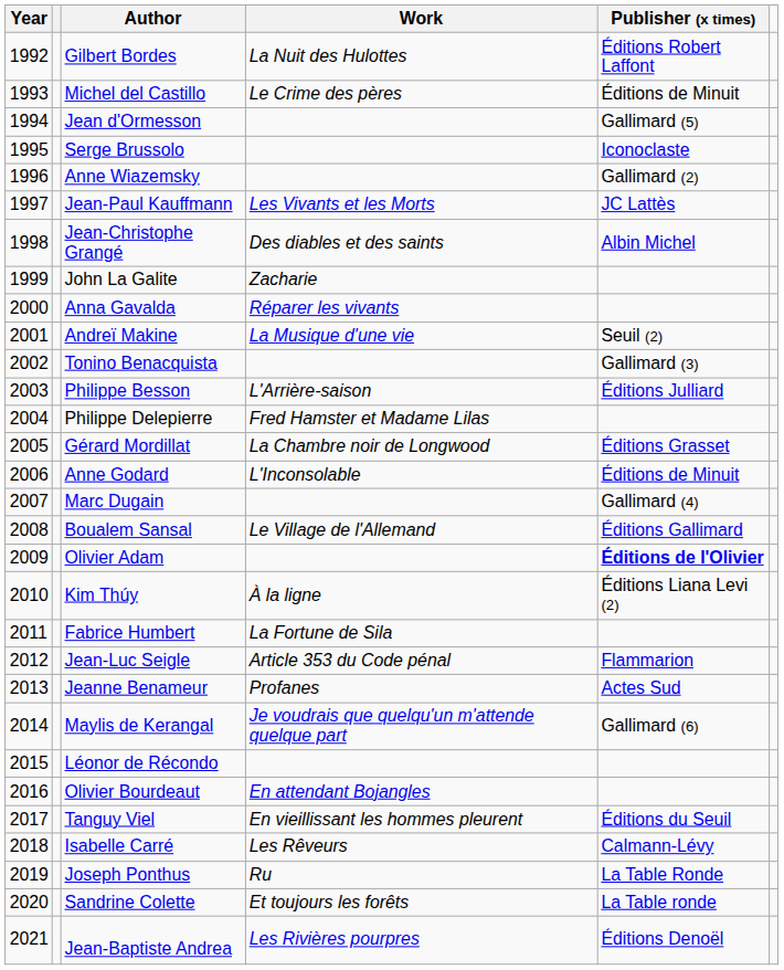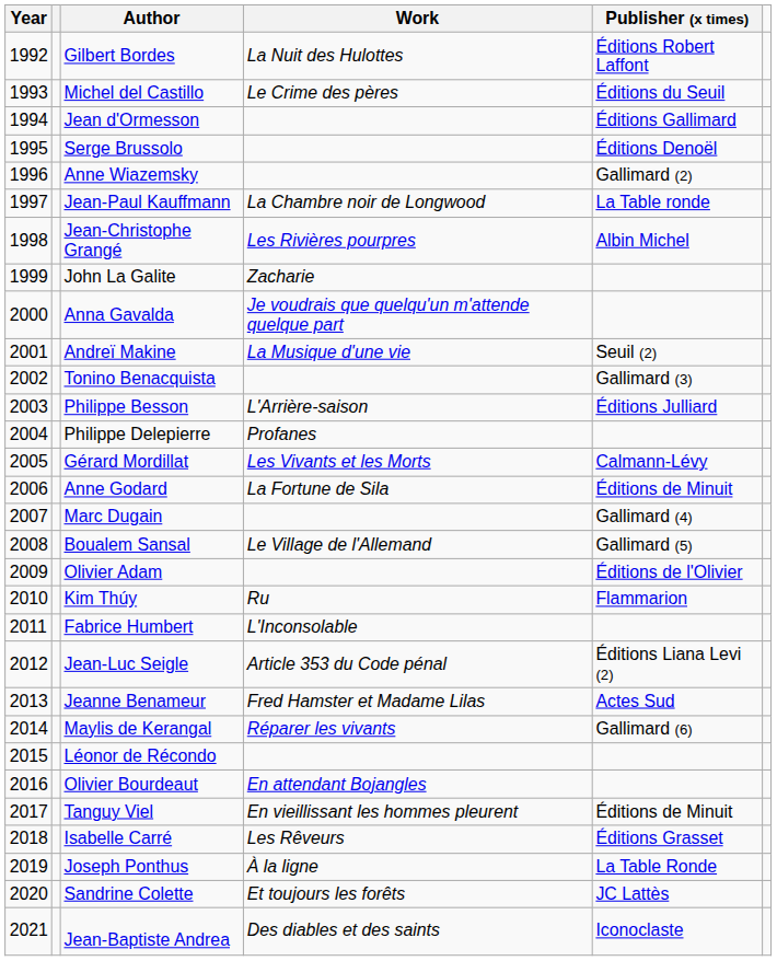 <table class="wikitable sortable" style="margin:1em auto; width:80%;">
 <tr>
 <th>Year</th>
 <th></th>
 <th>Author</th>
 <th>Work</th>
 <th>Publisher <small>(x times)</small></th>
 </tr>
 <tr>
 <td>1992</td>
 <td></td>
 <td><a href='#'>Gilbert Bordes</a></td>
 <td><em>La Nuit des Hulottes</em></td>
 <td><a href='#'>Éditions Robert Laffont</a></td>
 <td></td>
 </tr>
 <tr>
 <td>1993</td>
 <td></td>
 <td><a href='#'>Michel del Castillo</a></td>
 <td><em>Le Crime des pères</em></td>
-<td>Éditions de Minuit</td>
+<td><a href='#'>Éditions du Seuil</a></td>
 <td></td>
 </tr>
 <tr>
 <td>1994</td>
 <td></td>
 <td><a href='#'>Jean d'Ormesson</a></td>
 <td><em></em></td>
-<td>Gallimard <small>(5)</small></td>
+<td><a href='#'>Éditions Gallimard</a></td>
 <td></td>
 </tr>
 <tr>
 <td>1995</td>
 <td></td>
 <td><a href='#'>Serge Brussolo</a></td>
 <td><em></em></td>
-<td><a href='#'>Iconoclaste</a></td>
+<td><a href='#'>Éditions Denoël</a></td>
 <td></td>
 </tr>
 <tr>
 <td>1996</td>
 <td></td>
 <td><a href='#'>Anne Wiazemsky</a></td>
 <td><em></em></td>
 <td>Gallimard <small>(2)</small></td>
 <td></td>
 </tr>
 <tr>
 <td>1997</td>
 <td></td>
 <td><a href='#'>Jean-Paul Kauffmann</a></td>
-<td><em><a href='#'>Les Vivants et les Morts</a></em></td>
-<td><a href='#'>JC Lattès</a></td>
+<td><em>La Chambre noir de Longwood</em></td>
+<td><a href='#'>La Table ronde</a></td>
 <td></td>
 </tr>
 <tr>
 <td>1998</td>
 <td></td>
 <td><a href='#'>Jean-Christophe Grangé</a></td>
-<td><em>Des diables et des saints</em></td>
+<td><em><a href='#'>Les Rivières pourpres</a></em></td>
 <td><a href='#'>Albin Michel</a></td>
 <td></td>
 </tr>
 <tr>
 <td>1999</td>
 <td></td>
 <td>John La Galite</td>
 <td><em>Zacharie</em></td>
 <td></td>
 <td></td>
 </tr>
 <tr>
 <td>2000</td>
 <td></td>
 <td><a href='#'>Anna Gavalda</a></td>
-<td><em><a href='#'>Réparer les vivants</a></em></td>
+<td><em><a href='#'>Je voudrais que quelqu'un m'attende quelque part</a></em></td>
 <td></td>
 <td></td>
 </tr>
 <tr>
 <td>2001</td>
 <td></td>
 <td><a href='#'>Andreï Makine</a></td>
 <td><em><a href='#'>La Musique d'une vie</a></em></td>
 <td>Seuil <small>(2)</small></td>
 <td></td>
 </tr>
 <tr>
 <td>2002</td>
 <td></td>
 <td><a href='#'>Tonino Benacquista</a></td>
 <td><em></em></td>
 <td>Gallimard <small>(3)</small></td>
 <td></td>
 </tr>
 <tr>
 <td>2003</td>
 <td></td>
 <td><a href='#'>Philippe Besson</a></td>
 <td><em>L'Arrière-saison</em></td>
 <td><a href='#'>Éditions Julliard</a></td>
 <td></td>
 </tr>
 <tr>
 <td>2004</td>
 <td></td>
 <td>Philippe Delepierre</td>
-<td><em>Fred Hamster et Madame Lilas</em></td>
+<td><em>Profanes</em></td>
 <td></td>
 <td></td>
 </tr>
 <tr>
 <td>2005</td>
 <td></td>
 <td><a href='#'>Gérard Mordillat</a></td>
-<td><em>La Chambre noir de Longwood</em></td>
-<td><a href='#'>Éditions Grasset</a></td>
+<td><em><a href='#'>Les Vivants et les Morts</a></em></td>
+<td><a href='#'>Calmann-Lévy</a></td>
 <td></td>
 </tr>
 <tr>
 <td>2006</td>
 <td></td>
 <td><a href='#'>Anne Godard</a></td>
-<td><em>L'Inconsolable</em></td>
+<td><em>La Fortune de Sila</em></td>
 <td><a href='#'>Éditions de Minuit</a></td>
 <td></td>
 </tr>
 <tr>
 <td>2007</td>
 <td></td>
 <td><a href='#'>Marc Dugain</a></td>
 <td><em></em></td>
 <td>Gallimard <small>(4)</small></td>
 <td></td>
 </tr>
 <tr>
 <td>2008</td>
 <td></td>
 <td><a href='#'>Boualem Sansal</a></td>
 <td><em>Le Village de l'Allemand</em></td>
-<td><a href='#'>Éditions Gallimard</a></td>
+<td>Gallimard <small>(5)</small></td>
 <td></td>
 </tr>
 <tr>
 <td>2009</td>
 <td></td>
 <td><a href='#'>Olivier Adam</a></td>
 <td><em></em></td>
-<td><strong><a href='#'>Éditions de l'Olivier</a></strong></td>
+<td><a href='#'>Éditions de l'Olivier</a></td>
 <td></td>
 </tr>
 <tr>
 <td>2010</td>
 <td></td>
 <td><a href='#'>Kim Thúy</a></td>
-<td><em>À la ligne</em></td>
-<td>Éditions Liana Levi <small>(2)</small></td>
+<td><em>Ru</em></td>
+<td><a href='#'>Flammarion</a></td>
 <td></td>
 </tr>
 <tr>
 <td>2011</td>
 <td></td>
 <td><a href='#'>Fabrice Humbert</a></td>
-<td><em>La Fortune de Sila</em></td>
+<td><em>L'Inconsolable</em></td>
 <td></td>
 <td></td>
 </tr>
 <tr>
 <td>2012</td>
 <td></td>
 <td><a href='#'>Jean-Luc Seigle</a></td>
 <td><em>Article 353 du Code pénal</em></td>
-<td><a href='#'>Flammarion</a></td>
+<td>Éditions Liana Levi <small>(2)</small></td>
 <td></td>
 </tr>
 <tr>
 <td>2013</td>
 <td></td>
 <td><a href='#'>Jeanne Benameur</a></td>
-<td><em>Profanes</em></td>
+<td><em>Fred Hamster et Madame Lilas</em></td>
 <td><a href='#'>Actes Sud</a></td>
 <td></td>
 </tr>
 <tr>
 <td>2014</td>
 <td></td>
 <td><a href='#'>Maylis de Kerangal</a></td>
-<td><em><a href='#'>Je voudrais que quelqu'un m'attende quelque part</a></em></td>
+<td><em><a href='#'>Réparer les vivants</a></em></td>
 <td>Gallimard <small>(6)</small></td>
 <td></td>
 </tr>
 <tr>
 <td>2015</td>
 <td></td>
 <td><a href='#'>Léonor de Récondo</a></td>
 <td><em></em></td>
 <td></td>
 <td></td>
 </tr>
 <tr>
 <td>2016</td>
 <td></td>
 <td><a href='#'>Olivier Bourdeaut</a></td>
 <td><em><a href='#'>En attendant Bojangles</a></em></td>
 <td></td>
 <td></td>
 </tr>
 <tr>
 <td>2017</td>
 <td></td>
 <td><a href='#'>Tanguy Viel</a></td>
 <td><em>En vieillissant les hommes pleurent</em></td>
-<td><a href='#'>Éditions du Seuil</a></td>
+<td>Éditions de Minuit</td>
 <td></td>
 </tr>
 <tr>
 <td>2018</td>
 <td></td>
 <td><a href='#'>Isabelle Carré</a></td>
 <td><em>Les Rêveurs</em></td>
-<td><a href='#'>Calmann-Lévy</a></td>
+<td><a href='#'>Éditions Grasset</a></td>
 <td></td>
 </tr>
 <tr>
 <td>2019</td>
 <td></td>
 <td><a href='#'>Joseph Ponthus</a></td>
-<td><em>Ru</em></td>
+<td><em>À la ligne</em></td>
 <td><a href='#'>La Table Ronde</a></td>
 <td></td>
 </tr>
 <tr>
 <td>2020</td>
 <td></td>
 <td><a href='#'>Sandrine Colette</a></td>
 <td><em>Et toujours les forêts</em></td>
-<td><a href='#'>La Table ronde</a></td>
+<td><a href='#'>JC Lattès</a></td>
 <td></td>
 </tr>
 <tr>
 <td>2021</td>
 <td></td>
 <td><br><a href='#'>Jean-Baptiste Andrea</a></td>
-<td><em><a href='#'>Les Rivières pourpres</a></em></td>
-<td><a href='#'>Éditions Denoël</a></td>
+<td><em>Des diables et des saints</em></td>
+<td><a href='#'>Iconoclaste</a></td>
 <td></td>
 </tr>
 </table>
